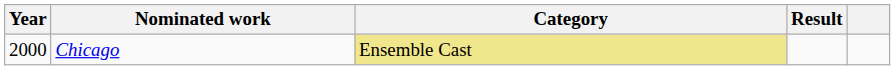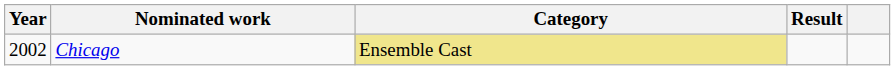 <table class="wikitable plainrowheaders" style="width:85%;">
 <tr>
 <th scope="col" style="width:4%;">Year</th>
 <th scope="col" style="width:35%;">Nominated work</th>
 <th scope="col" style="width:50%;">Category</th>
 <th scope="col" style="width:6%;">Result</th>
 <th scope="col" style="width:6%;"></th>
 </tr>
 <tr>
-<td align="center">2000</td>
+<td align="center">2002</td>
 <td><em><a href='#'>Chicago</a></em></td>
 <td style="background: khaki;">Ensemble Cast</td>
 <td></td>
 <td></td>
 </tr>
 </table>
